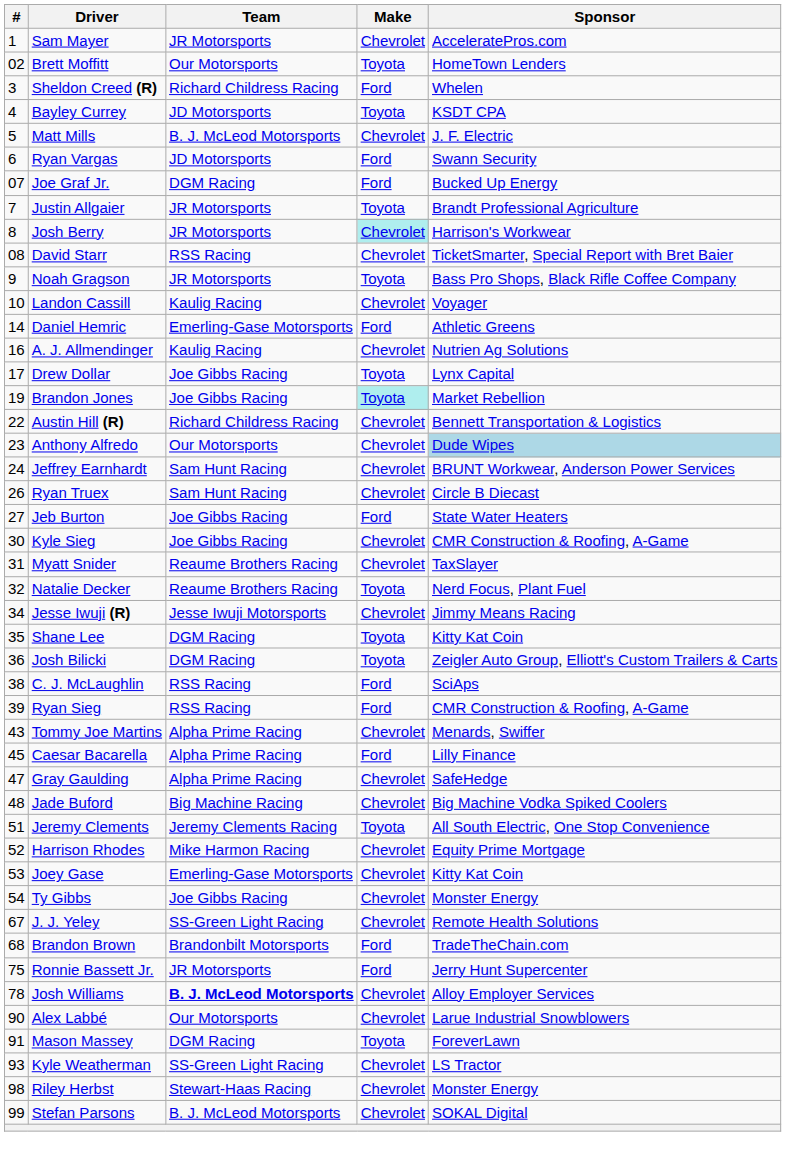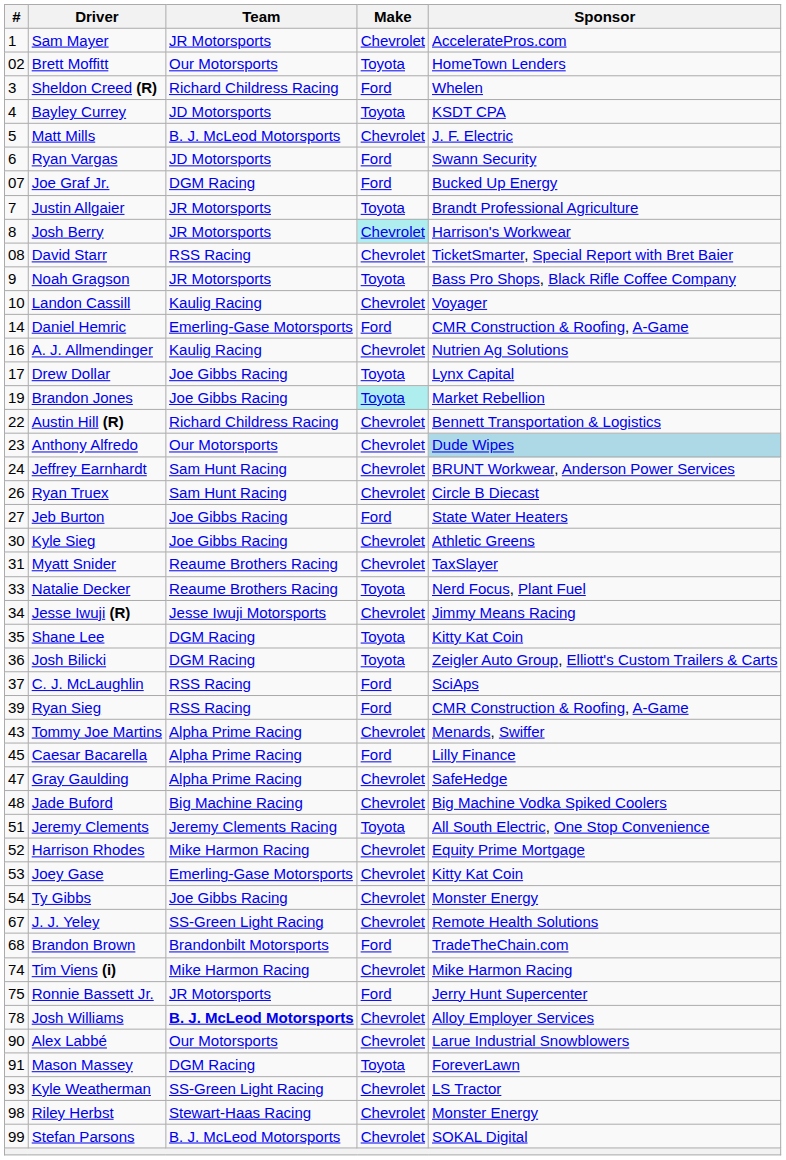 <table class="wikitable" style="font-size:95%">
 <tr>
 <th>#</th>
 <th>Driver</th>
 <th>Team</th>
 <th>Make</th>
 <th>Sponsor</th>
 </tr>
 <tr>
 <td>1</td>
 <td><a href='#'>Sam Mayer</a></td>
 <td><a href='#'>JR Motorsports</a></td>
 <td><a href='#'>Chevrolet</a></td>
 <td><a href='#'>AcceleratePros.com</a></td>
 </tr>
 <tr>
 <td>02</td>
 <td><a href='#'>Brett Moffitt</a></td>
 <td><a href='#'>Our Motorsports</a></td>
 <td><a href='#'>Toyota</a></td>
 <td><a href='#'>HomeTown Lenders</a></td>
 </tr>
 <tr>
 <td>3</td>
 <td><a href='#'>Sheldon Creed</a> <strong>(R)</strong></td>
 <td><a href='#'>Richard Childress Racing</a></td>
 <td><a href='#'>Ford</a></td>
 <td><a href='#'>Whelen</a></td>
 </tr>
 <tr>
 <td>4</td>
 <td><a href='#'>Bayley Currey</a></td>
 <td><a href='#'>JD Motorsports</a></td>
 <td><a href='#'>Toyota</a></td>
 <td><a href='#'>KSDT CPA</a></td>
 </tr>
 <tr>
 <td>5</td>
 <td><a href='#'>Matt Mills</a></td>
 <td><a href='#'>B. J. McLeod Motorsports</a></td>
 <td><a href='#'>Chevrolet</a></td>
 <td><a href='#'>J. F. Electric</a></td>
 </tr>
 <tr>
 <td>6</td>
 <td><a href='#'>Ryan Vargas</a></td>
 <td><a href='#'>JD Motorsports</a></td>
 <td><a href='#'>Ford</a></td>
 <td><a href='#'>Swann Security</a></td>
 </tr>
 <tr>
 <td>07</td>
 <td><a href='#'>Joe Graf Jr.</a></td>
 <td><a href='#'>DGM Racing</a></td>
 <td><a href='#'>Ford</a></td>
 <td><a href='#'>Bucked Up Energy</a></td>
 </tr>
 <tr>
 <td>7</td>
 <td><a href='#'>Justin Allgaier</a></td>
 <td><a href='#'>JR Motorsports</a></td>
 <td><a href='#'>Toyota</a></td>
 <td><a href='#'>Brandt Professional Agriculture</a></td>
 </tr>
 <tr>
 <td>8</td>
 <td><a href='#'>Josh Berry</a></td>
 <td><a href='#'>JR Motorsports</a></td>
 <td style="background: paleturquoise;"><a href='#'>Chevrolet</a></td>
 <td><a href='#'>Harrison's Workwear</a></td>
 </tr>
 <tr>
 <td>08</td>
 <td><a href='#'>David Starr</a></td>
 <td><a href='#'>RSS Racing</a></td>
 <td><a href='#'>Chevrolet</a></td>
 <td><a href='#'>TicketSmarter</a>, <a href='#'>Special Report with Bret Baier</a></td>
 </tr>
 <tr>
 <td>9</td>
 <td><a href='#'>Noah Gragson</a></td>
 <td><a href='#'>JR Motorsports</a></td>
 <td><a href='#'>Toyota</a></td>
 <td><a href='#'>Bass Pro Shops</a>, <a href='#'>Black Rifle Coffee Company</a></td>
 </tr>
 <tr>
 <td>10</td>
 <td><a href='#'>Landon Cassill</a></td>
 <td><a href='#'>Kaulig Racing</a></td>
 <td><a href='#'>Chevrolet</a></td>
 <td><a href='#'>Voyager</a></td>
 </tr>
 <tr>
 <td>14</td>
 <td><a href='#'>Daniel Hemric</a></td>
 <td><a href='#'>Emerling-Gase Motorsports</a></td>
 <td><a href='#'>Ford</a></td>
-<td><a href='#'>Athletic Greens</a></td>
+<td><a href='#'>CMR Construction & Roofing</a>, <a href='#'>A-Game</a></td>
 </tr>
 <tr>
 <td>16</td>
 <td><a href='#'>A. J. Allmendinger</a></td>
 <td><a href='#'>Kaulig Racing</a></td>
 <td><a href='#'>Chevrolet</a></td>
 <td><a href='#'>Nutrien Ag Solutions</a></td>
 </tr>
 <tr>
 <td>17</td>
 <td><a href='#'>Drew Dollar</a></td>
 <td><a href='#'>Joe Gibbs Racing</a></td>
 <td><a href='#'>Toyota</a></td>
 <td><a href='#'>Lynx Capital</a></td>
 </tr>
 <tr>
 <td>19</td>
 <td><a href='#'>Brandon Jones</a></td>
 <td><a href='#'>Joe Gibbs Racing</a></td>
 <td style="background: paleturquoise;"><a href='#'>Toyota</a></td>
 <td><a href='#'>Market Rebellion</a></td>
 </tr>
 <tr>
 <td>22</td>
 <td><a href='#'>Austin Hill</a> <strong>(R)</strong></td>
 <td><a href='#'>Richard Childress Racing</a></td>
 <td><a href='#'>Chevrolet</a></td>
 <td><a href='#'>Bennett Transportation & Logistics</a></td>
 </tr>
 <tr>
 <td>23</td>
 <td><a href='#'>Anthony Alfredo</a></td>
 <td><a href='#'>Our Motorsports</a></td>
 <td><a href='#'>Chevrolet</a></td>
 <td style="background: lightblue;"><a href='#'>Dude Wipes</a></td>
 </tr>
 <tr>
 <td>24</td>
 <td><a href='#'>Jeffrey Earnhardt</a></td>
 <td><a href='#'>Sam Hunt Racing</a></td>
 <td><a href='#'>Chevrolet</a></td>
 <td><a href='#'>BRUNT Workwear</a>, <a href='#'>Anderson Power Services</a></td>
 </tr>
 <tr>
 <td>26</td>
 <td><a href='#'>Ryan Truex</a></td>
 <td><a href='#'>Sam Hunt Racing</a></td>
 <td><a href='#'>Chevrolet</a></td>
 <td><a href='#'>Circle B Diecast</a></td>
 </tr>
 <tr>
 <td>27</td>
 <td><a href='#'>Jeb Burton</a></td>
 <td><a href='#'>Joe Gibbs Racing</a></td>
 <td><a href='#'>Ford</a></td>
 <td><a href='#'>State Water Heaters</a></td>
 </tr>
 <tr>
 <td>30</td>
 <td><a href='#'>Kyle Sieg</a></td>
 <td><a href='#'>Joe Gibbs Racing</a></td>
 <td><a href='#'>Chevrolet</a></td>
-<td><a href='#'>CMR Construction & Roofing</a>, <a href='#'>A-Game</a></td>
+<td><a href='#'>Athletic Greens</a></td>
 </tr>
 <tr>
 <td>31</td>
 <td><a href='#'>Myatt Snider</a></td>
 <td><a href='#'>Reaume Brothers Racing</a></td>
 <td><a href='#'>Chevrolet</a></td>
 <td><a href='#'>TaxSlayer</a></td>
 </tr>
 <tr>
-<td>32</td>
+<td>33</td>
 <td><a href='#'>Natalie Decker</a></td>
 <td><a href='#'>Reaume Brothers Racing</a></td>
 <td><a href='#'>Toyota</a></td>
 <td><a href='#'>Nerd Focus</a>, <a href='#'>Plant Fuel</a></td>
 </tr>
 <tr>
 <td>34</td>
 <td><a href='#'>Jesse Iwuji</a> <strong>(R)</strong></td>
 <td><a href='#'>Jesse Iwuji Motorsports</a></td>
 <td><a href='#'>Chevrolet</a></td>
 <td><a href='#'>Jimmy Means Racing</a></td>
 </tr>
 <tr>
 <td>35</td>
 <td><a href='#'>Shane Lee</a></td>
 <td><a href='#'>DGM Racing</a></td>
 <td><a href='#'>Toyota</a></td>
 <td><a href='#'>Kitty Kat Coin</a></td>
 </tr>
 <tr>
 <td>36</td>
 <td><a href='#'>Josh Bilicki</a></td>
 <td><a href='#'>DGM Racing</a></td>
 <td><a href='#'>Toyota</a></td>
 <td nowrap><a href='#'>Zeigler Auto Group</a>, <a href='#'>Elliott's Custom Trailers & Carts</a></td>
 </tr>
 <tr>
-<td>38</td>
+<td>37</td>
 <td><a href='#'>C. J. McLaughlin</a></td>
 <td><a href='#'>RSS Racing</a></td>
 <td><a href='#'>Ford</a></td>
 <td><a href='#'>SciAps</a></td>
 </tr>
 <tr>
 <td>39</td>
 <td><a href='#'>Ryan Sieg</a></td>
 <td><a href='#'>RSS Racing</a></td>
 <td><a href='#'>Ford</a></td>
 <td><a href='#'>CMR Construction & Roofing</a>, <a href='#'>A-Game</a></td>
 </tr>
 <tr>
 <td>43</td>
 <td nowrap><a href='#'>Tommy Joe Martins</a></td>
 <td><a href='#'>Alpha Prime Racing</a></td>
 <td><a href='#'>Chevrolet</a></td>
 <td><a href='#'>Menards</a>, <a href='#'>Swiffer</a></td>
 </tr>
 <tr>
 <td>45</td>
 <td><a href='#'>Caesar Bacarella</a></td>
 <td><a href='#'>Alpha Prime Racing</a></td>
 <td><a href='#'>Ford</a></td>
 <td><a href='#'>Lilly Finance</a></td>
 </tr>
 <tr>
 <td>47</td>
 <td><a href='#'>Gray Gaulding</a></td>
 <td><a href='#'>Alpha Prime Racing</a></td>
 <td><a href='#'>Chevrolet</a></td>
 <td><a href='#'>SafeHedge</a></td>
 </tr>
 <tr>
 <td>48</td>
 <td><a href='#'>Jade Buford</a></td>
 <td><a href='#'>Big Machine Racing</a></td>
 <td><a href='#'>Chevrolet</a></td>
 <td><a href='#'>Big Machine Vodka Spiked Coolers</a></td>
 </tr>
 <tr>
 <td>51</td>
 <td><a href='#'>Jeremy Clements</a></td>
 <td><a href='#'>Jeremy Clements Racing</a></td>
 <td><a href='#'>Toyota</a></td>
 <td><a href='#'>All South Electric</a>, <a href='#'>One Stop Convenience</a></td>
 </tr>
 <tr>
 <td>52</td>
 <td><a href='#'>Harrison Rhodes</a></td>
 <td><a href='#'>Mike Harmon Racing</a></td>
 <td><a href='#'>Chevrolet</a></td>
 <td><a href='#'>Equity Prime Mortgage</a></td>
 </tr>
 <tr>
 <td>53</td>
 <td><a href='#'>Joey Gase</a></td>
 <td><a href='#'>Emerling-Gase Motorsports</a></td>
 <td><a href='#'>Chevrolet</a></td>
 <td><a href='#'>Kitty Kat Coin</a></td>
 </tr>
 <tr>
 <td>54</td>
 <td><a href='#'>Ty Gibbs</a></td>
 <td><a href='#'>Joe Gibbs Racing</a></td>
 <td><a href='#'>Chevrolet</a></td>
 <td><a href='#'>Monster Energy</a></td>
 </tr>
 <tr>
 <td>67</td>
 <td><a href='#'>J. J. Yeley</a></td>
 <td><a href='#'>SS-Green Light Racing</a></td>
 <td><a href='#'>Chevrolet</a></td>
 <td><a href='#'>Remote Health Solutions</a></td>
 </tr>
 <tr>
 <td>68</td>
 <td><a href='#'>Brandon Brown</a></td>
 <td><a href='#'>Brandonbilt Motorsports</a></td>
 <td><a href='#'>Ford</a></td>
 <td><a href='#'>TradeTheChain.com</a></td>
 </tr>
 <tr>
+<td>74</td>
+<td><a href='#'>Tim Viens</a> <strong>(i)</strong></td>
+<td><a href='#'>Mike Harmon Racing</a></td>
+<td><a href='#'>Chevrolet</a></td>
+<td><a href='#'>Mike Harmon Racing</a></td>
+</tr>
+<tr>
 <td>75</td>
 <td><a href='#'>Ronnie Bassett Jr.</a></td>
 <td><a href='#'>JR Motorsports</a></td>
 <td><a href='#'>Ford</a></td>
 <td><a href='#'>Jerry Hunt Supercenter</a></td>
 </tr>
 <tr>
 <td>78</td>
 <td><a href='#'>Josh Williams</a></td>
 <td><strong><a href='#'>B. J. McLeod Motorsports</a></strong></td>
 <td><a href='#'>Chevrolet</a></td>
 <td><a href='#'>Alloy Employer Services</a></td>
 </tr>
 <tr>
 <td>90</td>
 <td><a href='#'>Alex Labbé</a></td>
 <td><a href='#'>Our Motorsports</a></td>
 <td><a href='#'>Chevrolet</a></td>
 <td><a href='#'>Larue Industrial Snowblowers</a></td>
 </tr>
 <tr>
 <td>91</td>
 <td><a href='#'>Mason Massey</a></td>
 <td><a href='#'>DGM Racing</a></td>
 <td><a href='#'>Toyota</a></td>
 <td><a href='#'>ForeverLawn</a></td>
 </tr>
 <tr>
 <td>93</td>
 <td><a href='#'>Kyle Weatherman</a></td>
 <td><a href='#'>SS-Green Light Racing</a></td>
 <td><a href='#'>Chevrolet</a></td>
 <td><a href='#'>LS Tractor</a></td>
 </tr>
 <tr>
 <td>98</td>
 <td><a href='#'>Riley Herbst</a></td>
 <td><a href='#'>Stewart-Haas Racing</a></td>
 <td><a href='#'>Chevrolet</a></td>
 <td><a href='#'>Monster Energy</a></td>
 </tr>
 <tr>
 <td>99</td>
 <td><a href='#'>Stefan Parsons</a></td>
 <td><a href='#'>B. J. McLeod Motorsports</a></td>
 <td><a href='#'>Chevrolet</a></td>
 <td><a href='#'>SOKAL Digital</a></td>
 </tr>
 <tr>
 <th colspan="5"></th>
 </tr>
 </table>
